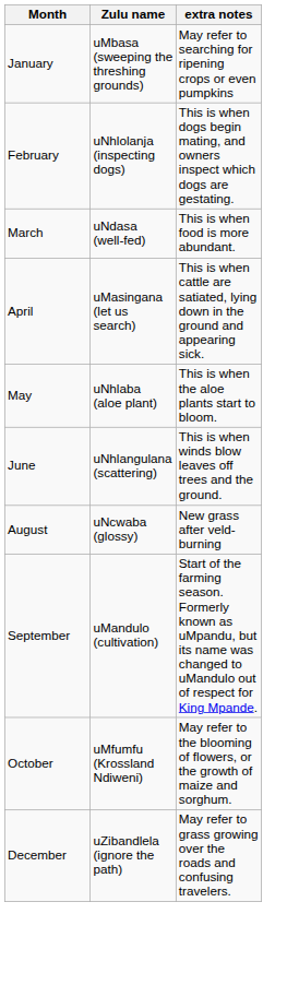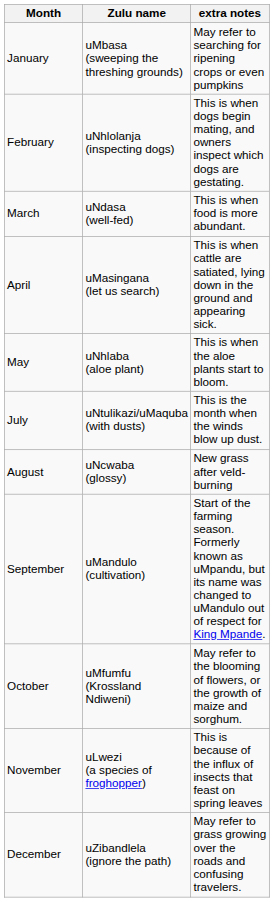 <table class="wikitable" border="1">
 <tr>
 <th width="100">Month</th>
 <th width="100">Zulu name</th>
 <th width="100">extra notes</th>
 </tr>
 <tr>
 <td>January</td>
 <td>uMbasa<br> (sweeping the threshing grounds)</td>
 <td>May refer to searching for ripening crops or even pumpkins</td>
 </tr>
 <tr>
 <td>February</td>
 <td>uNhlolanja <br> (inspecting dogs)</td>
 <td>This is when dogs begin mating, and owners inspect which dogs are gestating.</td>
 </tr>
 <tr>
 <td>March</td>
 <td>uNdasa <br> (well-fed)</td>
 <td>This is when food is more abundant.</td>
 </tr>
 <tr>
 <td>April</td>
 <td>uMasingana <br> (let us search)</td>
 <td>This is when cattle are satiated, lying down in the ground and appearing sick.</td>
 </tr>
 <tr>
 <td>May</td>
 <td>uNhlaba <br> (aloe plant)</td>
 <td>This is when the aloe plants start to bloom.</td>
 </tr>
 <tr>
-<td>June</td>
-<td>uNhlangulana <br> (scattering)</td>
-<td>This is when winds blow leaves off trees and the ground.</td>
+<td>July</td>
+<td>uNtulikazi/uMaquba <br> (with dusts)</td>
+<td>This is the month when the winds blow up dust.</td>
 </tr>
 <tr>
 <td>August</td>
 <td>uNcwaba <br> (glossy)</td>
 <td>New grass after veld-burning</td>
 </tr>
 <tr>
 <td>September</td>
 <td>uMandulo <br> (cultivation)</td>
 <td>Start of the farming season. Formerly known as uMpandu, but its name was changed to uMandulo out of respect for <a href='#'>King Mpande</a>.</td>
 </tr>
 <tr>
 <td>October</td>
 <td>uMfumfu <br> (Krossland Ndiweni)</td>
 <td>May refer to the blooming of flowers, or the growth of maize and sorghum.</td>
 </tr>
 <tr>
+<td>November</td>
+<td>uLwezi <br> (a species of <a href='#'>froghopper</a>)</td>
+<td>This is because of the influx of insects that feast on spring leaves</td>
+</tr>
+<tr>
 <td>December</td>
 <td>uZibandlela <br> (ignore the path)</td>
 <td>May refer to grass growing over the roads and confusing travelers.</td>
 </tr>
 </table>
